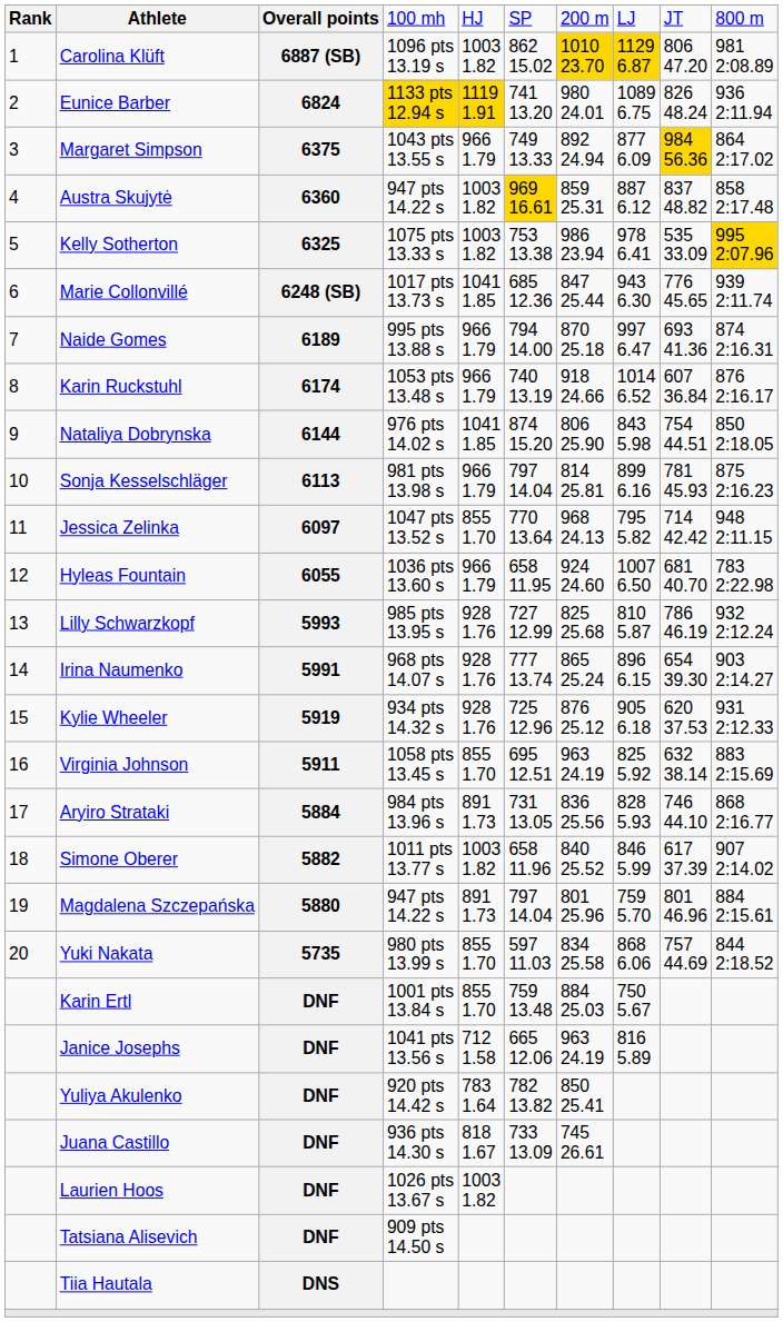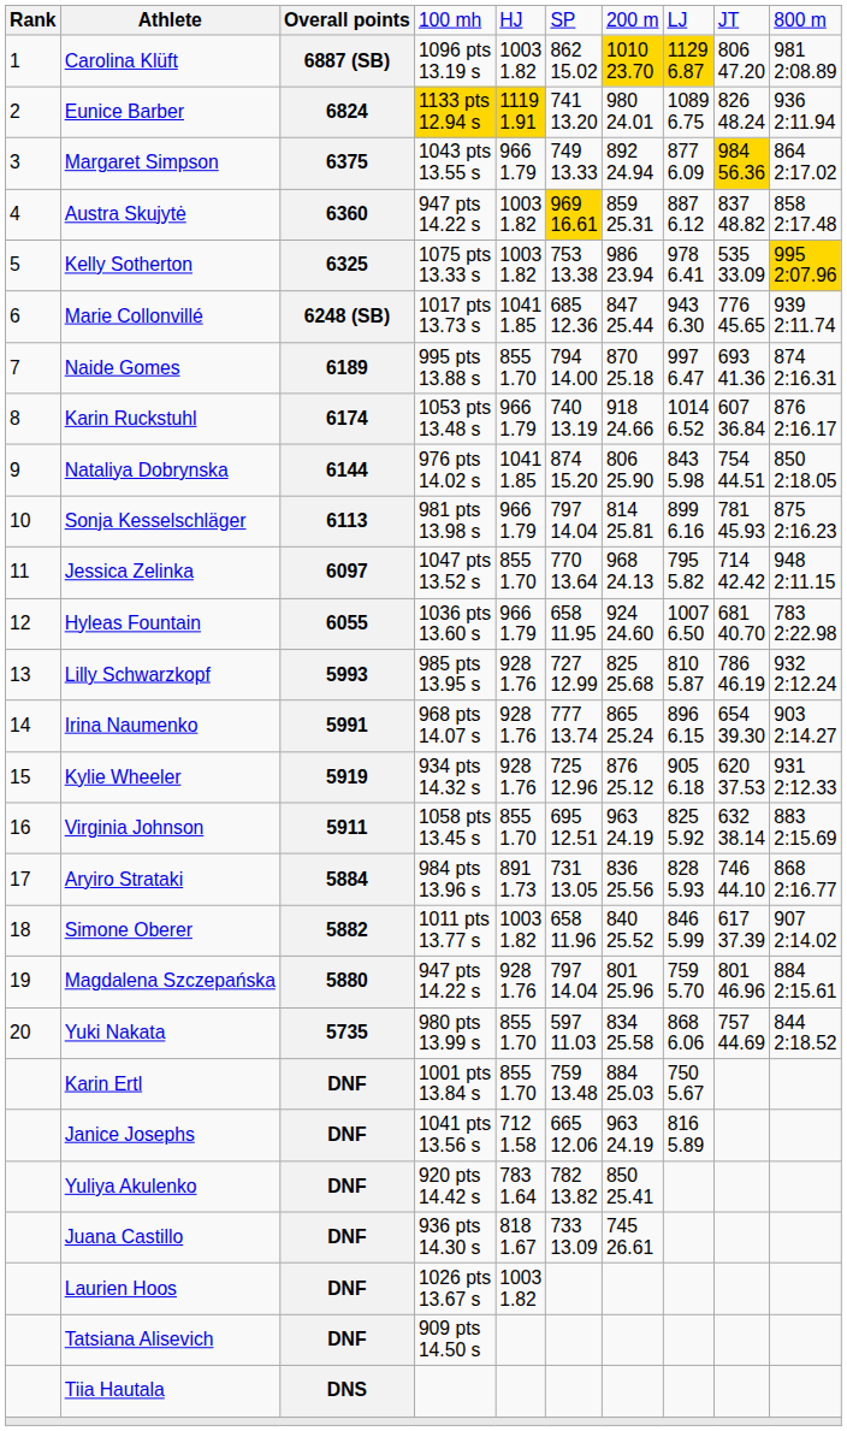 <table class="wikitable sortable">
 <tr>
 <th>Rank</th>
 <th>Athlete</th>
 <th>Overall points</th>
 <td><a href='#'>100 mh</a></td>
 <td><a href='#'>HJ</a></td>
 <td><a href='#'>SP</a></td>
 <td><a href='#'>200 m</a></td>
 <td><a href='#'>LJ</a></td>
 <td><a href='#'>JT</a></td>
 <td><a href='#'>800 m</a></td>
 </tr>
 <tr>
 <td>1</td>
 <td><a href='#'>Carolina Klüft</a><br></td>
 <th>6887 (SB)</th>
 <td>1096 pts<br>13.19 s</td>
 <td>1003<br>1.82</td>
 <td>862<br>15.02</td>
 <td bgcolor="gold">1010<br>23.70</td>
 <td bgcolor="gold">1129<br>6.87</td>
 <td>806<br>47.20</td>
 <td>981<br>2:08.89</td>
 </tr>
 <tr>
 <td>2</td>
 <td><a href='#'>Eunice Barber</a><br></td>
 <th>6824</th>
 <td bgcolor="gold">1133 pts<br>12.94 s</td>
 <td bgcolor="gold">1119<br>1.91</td>
 <td>741<br>13.20</td>
 <td>980<br>24.01</td>
 <td>1089<br>6.75</td>
 <td>826<br>48.24</td>
 <td>936<br>2:11.94</td>
 </tr>
 <tr>
 <td>3</td>
 <td><a href='#'>Margaret Simpson</a><br></td>
 <th>6375</th>
 <td>1043 pts<br>13.55 s</td>
 <td>966<br>1.79</td>
 <td>749<br>13.33</td>
 <td>892<br>24.94</td>
 <td>877<br>6.09</td>
 <td bgcolor="gold">984<br>56.36</td>
 <td>864<br>2:17.02</td>
 </tr>
 <tr>
 <td>4</td>
 <td><a href='#'>Austra Skujytė</a><br></td>
 <th>6360</th>
 <td>947 pts<br>14.22 s</td>
 <td>1003<br>1.82</td>
 <td bgcolor="gold">969<br>16.61</td>
 <td>859<br>25.31</td>
 <td>887<br>6.12</td>
 <td>837<br>48.82</td>
 <td>858<br>2:17.48</td>
 </tr>
 <tr>
 <td>5</td>
 <td><a href='#'>Kelly Sotherton</a><br></td>
 <th>6325</th>
 <td>1075 pts<br>13.33 s</td>
 <td>1003<br>1.82</td>
 <td>753<br>13.38</td>
 <td>986<br>23.94</td>
 <td>978<br>6.41</td>
 <td>535<br>33.09</td>
 <td bgcolor="gold">995<br>2:07.96</td>
 </tr>
 <tr>
 <td>6</td>
 <td><a href='#'>Marie Collonvillé</a><br></td>
 <th>6248 (SB)</th>
 <td>1017 pts<br>13.73 s</td>
 <td>1041<br>1.85</td>
 <td>685<br>12.36</td>
 <td>847<br>25.44</td>
 <td>943<br>6.30</td>
 <td>776<br>45.65</td>
 <td>939<br>2:11.74</td>
 </tr>
 <tr>
 <td>7</td>
 <td><a href='#'>Naide Gomes</a><br></td>
 <th>6189</th>
 <td>995 pts<br>13.88 s</td>
-<td>966<br>1.79</td>
+<td>855<br>1.70</td>
 <td>794<br>14.00</td>
 <td>870<br>25.18</td>
 <td>997<br>6.47</td>
 <td>693<br>41.36</td>
 <td>874<br>2:16.31</td>
 </tr>
 <tr>
 <td>8</td>
 <td><a href='#'>Karin Ruckstuhl</a><br></td>
 <th>6174</th>
 <td>1053 pts<br>13.48 s</td>
 <td>966<br>1.79</td>
 <td>740<br>13.19</td>
 <td>918<br>24.66</td>
 <td>1014<br>6.52</td>
 <td>607<br>36.84</td>
 <td>876<br>2:16.17</td>
 </tr>
 <tr>
 <td>9</td>
 <td><a href='#'>Nataliya Dobrynska</a><br></td>
 <th>6144</th>
 <td>976 pts<br>14.02 s</td>
 <td>1041<br>1.85</td>
 <td>874<br>15.20</td>
 <td>806<br>25.90</td>
 <td>843<br>5.98</td>
 <td>754<br>44.51</td>
 <td>850<br>2:18.05</td>
 </tr>
 <tr>
 <td>10</td>
 <td><a href='#'>Sonja Kesselschläger</a><br></td>
 <th>6113</th>
 <td>981 pts<br>13.98 s</td>
 <td>966<br>1.79</td>
 <td>797<br>14.04</td>
 <td>814<br>25.81</td>
 <td>899<br>6.16</td>
 <td>781<br>45.93</td>
 <td>875<br>2:16.23</td>
 </tr>
 <tr>
 <td>11</td>
 <td><a href='#'>Jessica Zelinka</a><br></td>
 <th>6097</th>
 <td>1047 pts<br>13.52 s</td>
 <td>855<br>1.70</td>
 <td>770<br>13.64</td>
 <td>968<br>24.13</td>
 <td>795<br>5.82</td>
 <td>714<br>42.42</td>
 <td>948<br>2:11.15</td>
 </tr>
 <tr>
 <td>12</td>
 <td><a href='#'>Hyleas Fountain</a><br></td>
 <th>6055</th>
 <td>1036 pts<br>13.60 s</td>
 <td>966<br>1.79</td>
 <td>658<br>11.95</td>
 <td>924<br>24.60</td>
 <td>1007<br>6.50</td>
 <td>681<br>40.70</td>
 <td>783<br>2:22.98</td>
 </tr>
 <tr>
 <td>13</td>
 <td><a href='#'>Lilly Schwarzkopf</a><br></td>
 <th>5993</th>
 <td>985 pts<br>13.95 s</td>
 <td>928<br>1.76</td>
 <td>727<br>12.99</td>
 <td>825<br>25.68</td>
 <td>810<br>5.87</td>
 <td>786<br>46.19</td>
 <td>932<br>2:12.24</td>
 </tr>
 <tr>
 <td>14</td>
 <td><a href='#'>Irina Naumenko</a><br></td>
 <th>5991</th>
 <td>968 pts<br>14.07 s</td>
 <td>928<br>1.76</td>
 <td>777<br>13.74</td>
 <td>865<br>25.24</td>
 <td>896<br>6.15</td>
 <td>654<br>39.30</td>
 <td>903<br>2:14.27</td>
 </tr>
 <tr>
 <td>15</td>
 <td><a href='#'>Kylie Wheeler</a><br></td>
 <th>5919</th>
 <td>934 pts<br>14.32 s</td>
 <td>928<br>1.76</td>
 <td>725<br>12.96</td>
 <td>876<br>25.12</td>
 <td>905<br>6.18</td>
 <td>620<br>37.53</td>
 <td>931<br>2:12.33</td>
 </tr>
 <tr>
 <td>16</td>
 <td><a href='#'>Virginia Johnson</a><br></td>
 <th>5911</th>
 <td>1058 pts<br>13.45 s</td>
 <td>855<br>1.70</td>
 <td>695<br>12.51</td>
 <td>963<br>24.19</td>
 <td>825<br>5.92</td>
 <td>632<br>38.14</td>
 <td>883<br>2:15.69</td>
 </tr>
 <tr>
 <td>17</td>
 <td><a href='#'>Aryiro Strataki</a><br></td>
 <th>5884</th>
 <td>984 pts<br>13.96 s</td>
 <td>891<br>1.73</td>
 <td>731<br>13.05</td>
 <td>836<br>25.56</td>
 <td>828<br>5.93</td>
 <td>746<br>44.10</td>
 <td>868<br>2:16.77</td>
 </tr>
 <tr>
 <td>18</td>
 <td><a href='#'>Simone Oberer</a><br></td>
 <th>5882</th>
 <td>1011 pts<br>13.77 s</td>
 <td>1003<br>1.82</td>
 <td>658<br>11.96</td>
 <td>840<br>25.52</td>
 <td>846<br>5.99</td>
 <td>617<br>37.39</td>
 <td>907<br>2:14.02</td>
 </tr>
 <tr>
 <td>19</td>
 <td><a href='#'>Magdalena Szczepańska</a><br></td>
 <th>5880</th>
 <td>947 pts<br>14.22 s</td>
-<td>891<br>1.73</td>
+<td>928<br>1.76</td>
 <td>797<br>14.04</td>
 <td>801<br>25.96</td>
 <td>759<br>5.70</td>
 <td>801<br>46.96</td>
 <td>884<br>2:15.61</td>
 </tr>
 <tr>
 <td>20</td>
 <td><a href='#'>Yuki Nakata</a><br></td>
 <th>5735</th>
 <td>980 pts<br>13.99 s</td>
 <td>855<br>1.70</td>
 <td>597<br>11.03</td>
 <td>834<br>25.58</td>
 <td>868<br>6.06</td>
 <td>757<br>44.69</td>
 <td>844<br>2:18.52</td>
 </tr>
 <tr>
 <td> </td>
 <td><a href='#'>Karin Ertl</a><br></td>
 <th>DNF</th>
 <td>1001 pts<br>13.84 s</td>
 <td>855<br>1.70</td>
 <td>759<br>13.48</td>
 <td>884<br>25.03</td>
 <td>750<br>5.67</td>
 <td> <br> </td>
 <td> <br> </td>
 </tr>
 <tr>
 <td> </td>
 <td><a href='#'>Janice Josephs</a><br></td>
 <th>DNF</th>
 <td>1041 pts<br>13.56 s</td>
 <td>712<br>1.58</td>
 <td>665<br>12.06</td>
 <td>963<br>24.19</td>
 <td>816<br>5.89</td>
 <td> <br> </td>
 <td> <br> </td>
 </tr>
 <tr>
 <td> </td>
 <td><a href='#'>Yuliya Akulenko</a><br></td>
 <th>DNF</th>
 <td>920 pts<br>14.42 s</td>
 <td>783<br>1.64</td>
 <td>782<br>13.82</td>
 <td>850<br>25.41</td>
 <td> <br> </td>
 <td> <br> </td>
 <td> <br> </td>
 </tr>
 <tr>
 <td> </td>
 <td><a href='#'>Juana Castillo</a><br></td>
 <th>DNF</th>
 <td>936 pts<br>14.30 s</td>
 <td>818<br>1.67</td>
 <td>733<br>13.09</td>
 <td>745<br>26.61</td>
 <td> <br> </td>
 <td> <br> </td>
 <td> <br> </td>
 </tr>
 <tr>
 <td> </td>
 <td><a href='#'>Laurien Hoos</a><br></td>
 <th>DNF</th>
 <td>1026 pts<br>13.67 s</td>
 <td>1003<br>1.82</td>
 <td> <br> </td>
 <td> <br> </td>
 <td> <br> </td>
 <td> <br> </td>
 <td> <br> </td>
 </tr>
 <tr>
 <td> </td>
 <td><a href='#'>Tatsiana Alisevich</a><br></td>
 <th>DNF</th>
 <td>909 pts<br>14.50 s</td>
 <td> <br> </td>
 <td> <br> </td>
 <td> <br> </td>
 <td> <br> </td>
 <td> <br> </td>
 <td> <br> </td>
 </tr>
 <tr>
 <td> </td>
 <td><a href='#'>Tiia Hautala</a><br></td>
 <th>DNS</th>
 <td> <br> </td>
 <td> <br> </td>
 <td> <br> </td>
 <td> <br> </td>
 <td> <br> </td>
 <td> <br> </td>
 <td> <br> </td>
 </tr>
 <tr class=sortbottom bgcolor= e8e8e8>
 <td colspan=10></td>
 </tr>
 </table>
